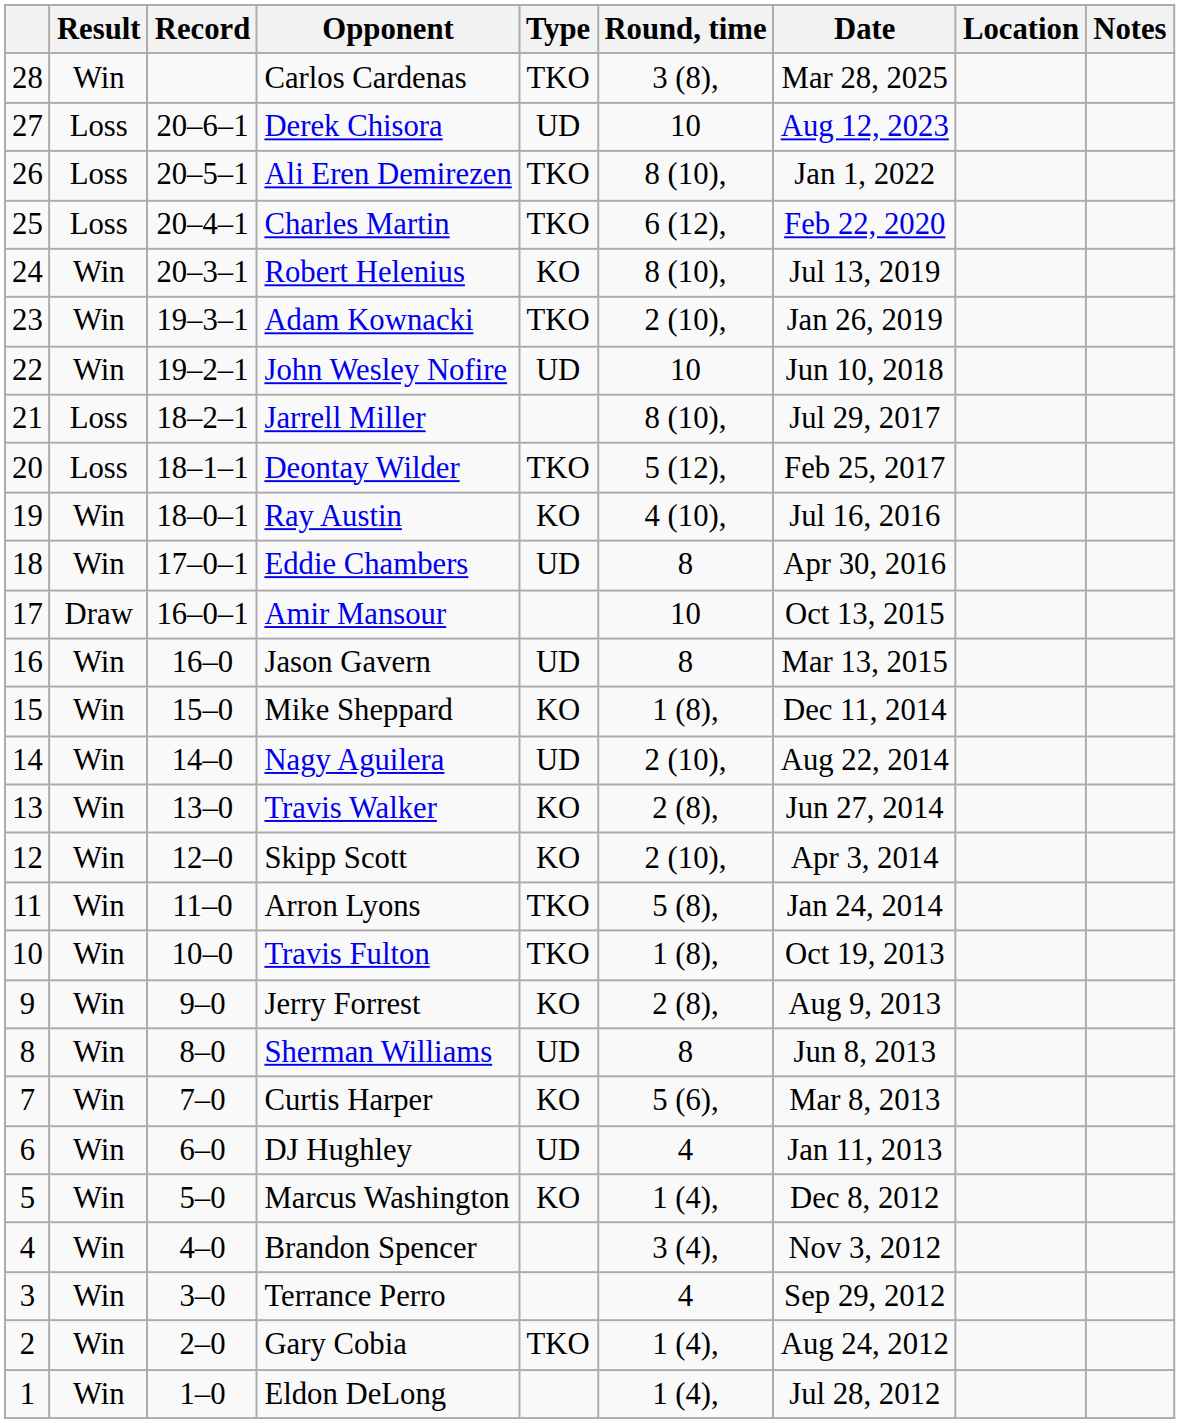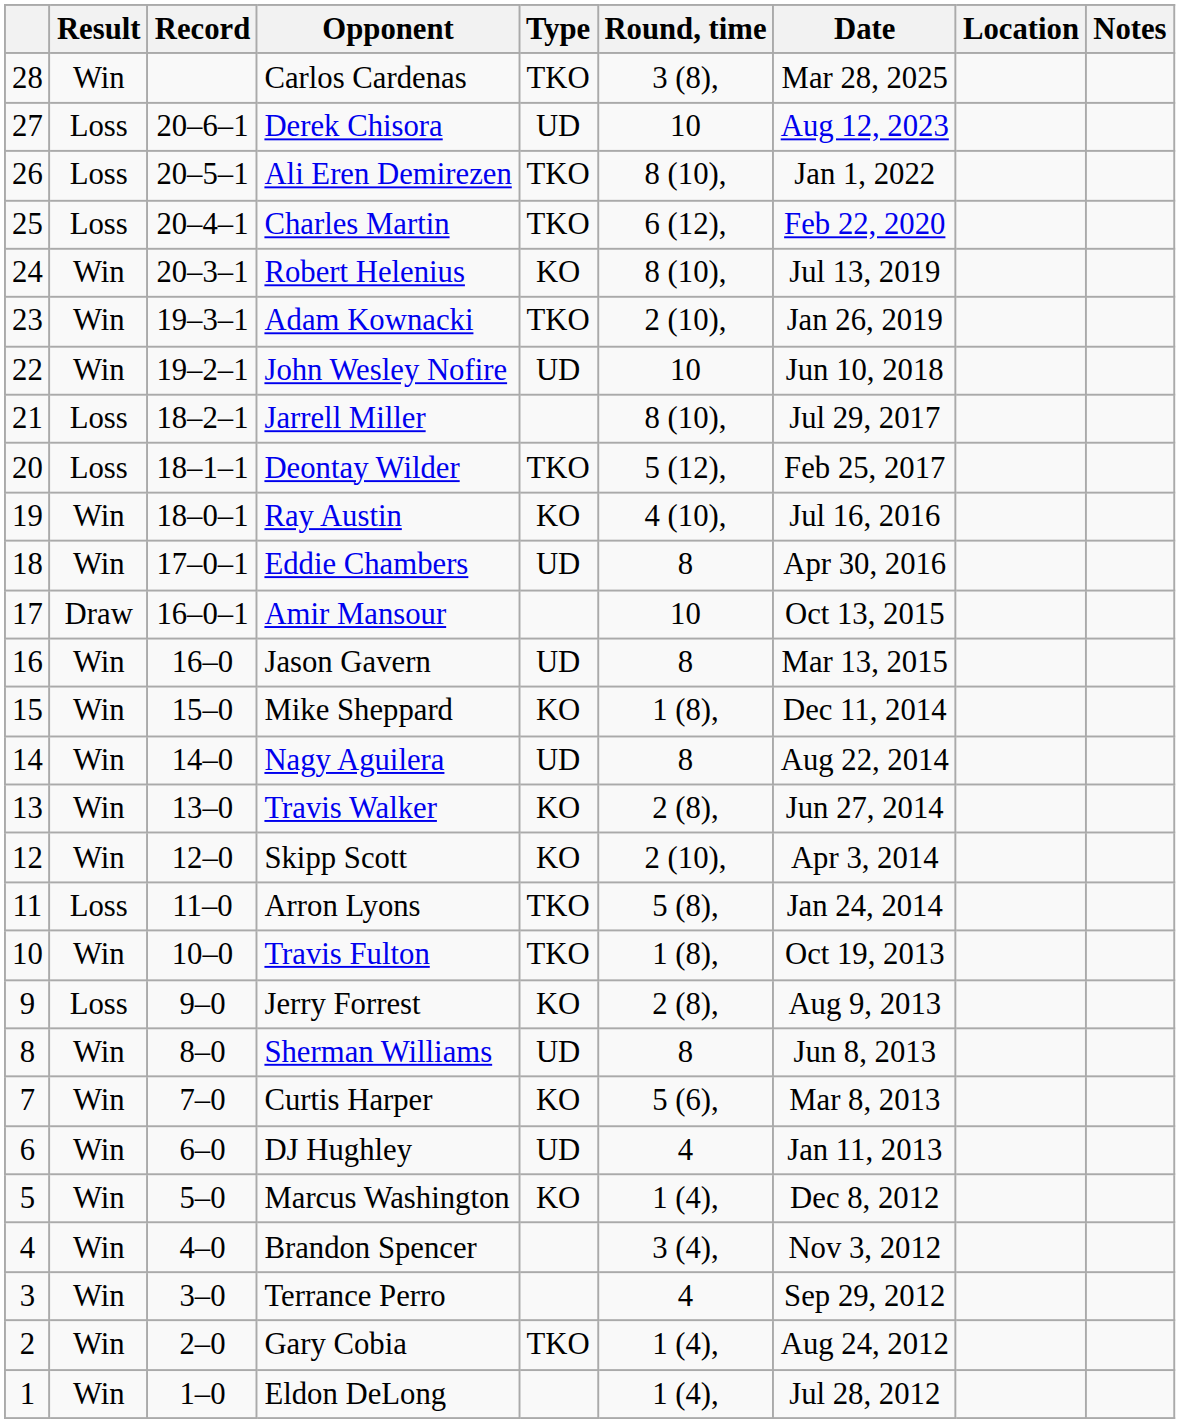 <table class="wikitable" style="text-align:center">
 <tr>
 <th></th>
 <th>Result</th>
 <th>Record</th>
 <th>Opponent</th>
 <th>Type</th>
 <th>Round, time</th>
 <th>Date</th>
 <th>Location</th>
 <th>Notes</th>
 </tr>
 <tr>
 <td>28</td>
 <td>Win</td>
 <td></td>
 <td style="text-align:left;">Carlos Cardenas</td>
 <td>TKO</td>
 <td>3 (8), </td>
 <td>Mar 28, 2025</td>
 <td style="text-align:left;"></td>
 <td></td>
 </tr>
 <tr>
 <td>27</td>
 <td>Loss</td>
 <td>20–6–1</td>
 <td style="text-align:left;"><a href='#'>Derek Chisora</a></td>
 <td>UD</td>
 <td>10</td>
 <td><a href='#'>Aug 12, 2023</a></td>
 <td style="text-align:left;"></td>
 <td></td>
 </tr>
 <tr>
 <td>26</td>
 <td>Loss</td>
 <td>20–5–1</td>
 <td style="text-align:left;"><a href='#'>Ali Eren Demirezen</a></td>
 <td>TKO</td>
 <td>8 (10), </td>
 <td>Jan 1, 2022</td>
 <td style="text-align:left;"></td>
 <td></td>
 </tr>
 <tr>
 <td>25</td>
 <td>Loss</td>
 <td>20–4–1</td>
 <td style="text-align:left;"><a href='#'>Charles Martin</a></td>
 <td>TKO</td>
 <td>6 (12), </td>
 <td><a href='#'>Feb 22, 2020</a></td>
 <td style="text-align:left;"></td>
 <td></td>
 </tr>
 <tr>
 <td>24</td>
 <td>Win</td>
 <td>20–3–1</td>
 <td style="text-align:left;"><a href='#'>Robert Helenius</a></td>
 <td>KO</td>
 <td>8 (10), </td>
 <td>Jul 13, 2019</td>
 <td style="text-align:left;"></td>
 <td></td>
 </tr>
 <tr>
 <td>23</td>
 <td>Win</td>
 <td>19–3–1</td>
 <td style="text-align:left;"><a href='#'>Adam Kownacki</a></td>
 <td>TKO</td>
 <td>2 (10), </td>
 <td>Jan 26, 2019</td>
 <td style="text-align:left;"></td>
 <td></td>
 </tr>
 <tr>
 <td>22</td>
 <td>Win</td>
 <td>19–2–1</td>
 <td style="text-align:left;"><a href='#'>John Wesley Nofire</a></td>
 <td>UD</td>
 <td>10</td>
 <td>Jun 10, 2018</td>
 <td style="text-align:left;"></td>
 <td></td>
 </tr>
 <tr>
 <td>21</td>
 <td>Loss</td>
 <td>18–2–1</td>
 <td style="text-align:left;"><a href='#'>Jarrell Miller</a></td>
 <td></td>
 <td>8 (10), </td>
 <td>Jul 29, 2017</td>
 <td style="text-align:left;"></td>
 <td></td>
 </tr>
 <tr>
 <td>20</td>
 <td>Loss</td>
 <td>18–1–1</td>
 <td style="text-align:left;"><a href='#'>Deontay Wilder</a></td>
 <td>TKO</td>
 <td>5 (12), </td>
 <td>Feb 25, 2017</td>
 <td style="text-align:left;"></td>
 <td style="text-align:left;"></td>
 </tr>
 <tr>
 <td>19</td>
 <td>Win</td>
 <td>18–0–1</td>
 <td style="text-align:left;"><a href='#'>Ray Austin</a></td>
 <td>KO</td>
 <td>4 (10), </td>
 <td>Jul 16, 2016</td>
 <td style="text-align:left;"></td>
 <td></td>
 </tr>
 <tr>
 <td>18</td>
 <td>Win</td>
 <td>17–0–1</td>
 <td style="text-align:left;"><a href='#'>Eddie Chambers</a></td>
 <td>UD</td>
 <td>8</td>
 <td>Apr 30, 2016</td>
 <td style="text-align:left;"></td>
 <td></td>
 </tr>
 <tr>
 <td>17</td>
 <td>Draw</td>
 <td>16–0–1</td>
 <td style="text-align:left;"><a href='#'>Amir Mansour</a></td>
 <td></td>
 <td>10</td>
 <td>Oct 13, 2015</td>
 <td style="text-align:left;"></td>
 <td></td>
 </tr>
 <tr>
 <td>16</td>
 <td>Win</td>
 <td>16–0</td>
 <td style="text-align:left;">Jason Gavern</td>
 <td>UD</td>
 <td>8</td>
 <td>Mar 13, 2015</td>
 <td style="text-align:left;"></td>
 <td></td>
 </tr>
 <tr>
 <td>15</td>
 <td>Win</td>
 <td>15–0</td>
 <td style="text-align:left;">Mike Sheppard</td>
 <td>KO</td>
 <td>1 (8), </td>
 <td>Dec 11, 2014</td>
 <td style="text-align:left;"></td>
 <td></td>
 </tr>
 <tr>
 <td>14</td>
 <td>Win</td>
 <td>14–0</td>
 <td style="text-align:left;"><a href='#'>Nagy Aguilera</a></td>
 <td>UD</td>
-<td>2 (10), </td>
+<td>8</td>
 <td>Aug 22, 2014</td>
 <td style="text-align:left;"></td>
 <td></td>
 </tr>
 <tr>
 <td>13</td>
 <td>Win</td>
 <td>13–0</td>
 <td style="text-align:left;"><a href='#'>Travis Walker</a></td>
 <td>KO</td>
 <td>2 (8), </td>
 <td>Jun 27, 2014</td>
 <td style="text-align:left;"></td>
 <td></td>
 </tr>
 <tr>
 <td>12</td>
 <td>Win</td>
 <td>12–0</td>
 <td style="text-align:left;">Skipp Scott</td>
 <td>KO</td>
 <td>2 (10), </td>
 <td>Apr 3, 2014</td>
 <td style="text-align:left;"></td>
 <td></td>
 </tr>
 <tr>
 <td>11</td>
-<td>Win</td>
+<td>Loss</td>
 <td>11–0</td>
 <td style="text-align:left;">Arron Lyons</td>
 <td>TKO</td>
 <td>5 (8), </td>
 <td>Jan 24, 2014</td>
 <td style="text-align:left;"></td>
 <td></td>
 </tr>
 <tr>
 <td>10</td>
 <td>Win</td>
 <td>10–0</td>
 <td style="text-align:left;"><a href='#'>Travis Fulton</a></td>
 <td>TKO</td>
 <td>1 (8), </td>
 <td>Oct 19, 2013</td>
 <td style="text-align:left;"></td>
 <td></td>
 </tr>
 <tr>
 <td>9</td>
-<td>Win</td>
+<td>Loss</td>
 <td>9–0</td>
 <td style="text-align:left;">Jerry Forrest</td>
 <td>KO</td>
 <td>2 (8), </td>
 <td>Aug 9, 2013</td>
 <td style="text-align:left;"></td>
 <td></td>
 </tr>
 <tr>
 <td>8</td>
 <td>Win</td>
 <td>8–0</td>
 <td style="text-align:left;"><a href='#'>Sherman Williams</a></td>
 <td>UD</td>
 <td>8</td>
 <td>Jun 8, 2013</td>
 <td style="text-align:left;"></td>
 <td></td>
 </tr>
 <tr>
 <td>7</td>
 <td>Win</td>
 <td>7–0</td>
 <td style="text-align:left;">Curtis Harper</td>
 <td>KO</td>
 <td>5 (6), </td>
 <td>Mar 8, 2013</td>
 <td style="text-align:left;"></td>
 <td></td>
 </tr>
 <tr>
 <td>6</td>
 <td>Win</td>
 <td>6–0</td>
 <td style="text-align:left;">DJ Hughley</td>
 <td>UD</td>
 <td>4</td>
 <td>Jan 11, 2013</td>
 <td style="text-align:left;"></td>
 <td></td>
 </tr>
 <tr>
 <td>5</td>
 <td>Win</td>
 <td>5–0</td>
 <td style="text-align:left;">Marcus Washington</td>
 <td>KO</td>
 <td>1 (4), </td>
 <td>Dec 8, 2012</td>
 <td style="text-align:left;"></td>
 <td></td>
 </tr>
 <tr>
 <td>4</td>
 <td>Win</td>
 <td>4–0</td>
 <td style="text-align:left;">Brandon Spencer</td>
 <td></td>
 <td>3 (4), </td>
 <td>Nov 3, 2012</td>
 <td style="text-align:left;"></td>
 <td></td>
 </tr>
 <tr>
 <td>3</td>
 <td>Win</td>
 <td>3–0</td>
 <td style="text-align:left;">Terrance Perro</td>
 <td></td>
 <td>4</td>
 <td>Sep 29, 2012</td>
 <td style="text-align:left;"></td>
 <td></td>
 </tr>
 <tr>
 <td>2</td>
 <td>Win</td>
 <td>2–0</td>
 <td style="text-align:left;">Gary Cobia</td>
 <td>TKO</td>
 <td>1 (4), </td>
 <td>Aug 24, 2012</td>
 <td style="text-align:left;"></td>
 <td></td>
 </tr>
 <tr>
 <td>1</td>
 <td>Win</td>
 <td>1–0</td>
 <td style="text-align:left;">Eldon DeLong</td>
 <td></td>
 <td>1 (4), </td>
 <td>Jul 28, 2012</td>
 <td style="text-align:left;"></td>
 <td></td>
 </tr>
 </table>
